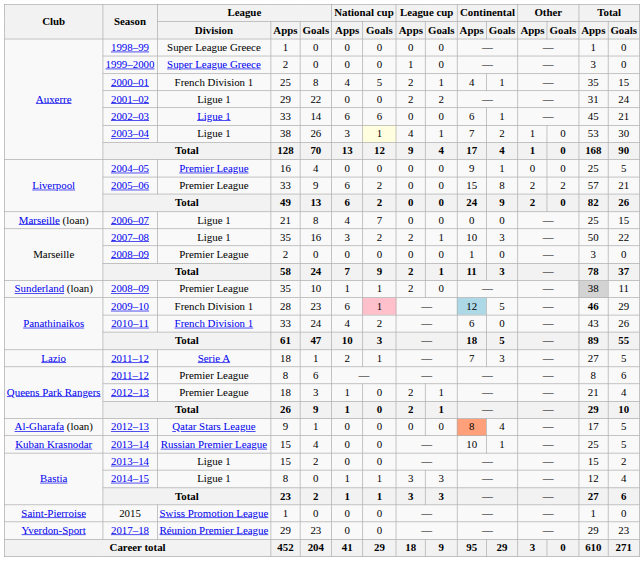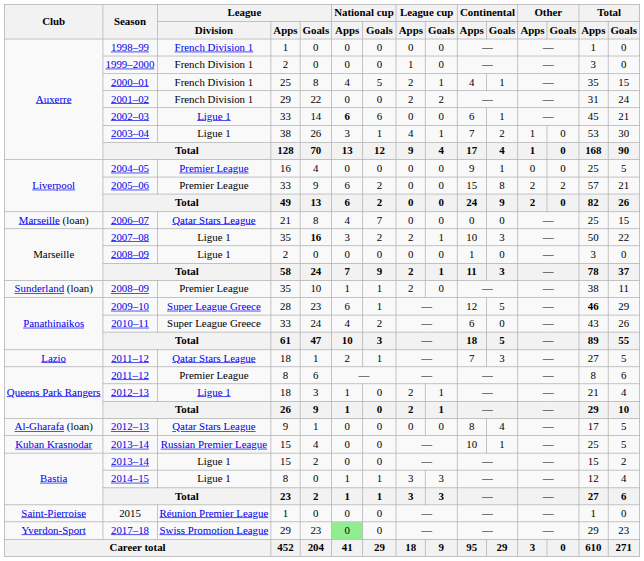 <table class="wikitable" style="text-align: center;">
 <tr>
 <th rowspan="2">Club</th>
 <th rowspan="2">Season</th>
 <th colspan="3">League</th>
 <th colspan="2">National cup</th>
 <th colspan="2">League cup</th>
 <th colspan="2">Continental</th>
 <th colspan="2">Other</th>
 <th colspan="2">Total</th>
 </tr>
 <tr>
 <th>Division</th>
 <th>Apps</th>
 <th>Goals</th>
 <th>Apps</th>
 <th>Goals</th>
 <th>Apps</th>
 <th>Goals</th>
 <th>Apps</th>
 <th>Goals</th>
 <th>Apps</th>
 <th>Goals</th>
 <th>Apps</th>
 <th>Goals</th>
 </tr>
 <tr>
 <td rowspan="7"><a href='#'>Auxerre</a></td>
 <td><a href='#'>1998–99</a></td>
-<td>Super League Greece</td>
+<td><a href='#'>French Division 1</a></td>
 <td>1</td>
 <td>0</td>
 <td>0</td>
 <td>0</td>
 <td>0</td>
 <td>0</td>
 <td colspan="2">—</td>
 <td colspan="2">—</td>
 <td>1</td>
 <td>0</td>
 </tr>
 <tr>
 <td><a href='#'>1999–2000</a></td>
-<td><a href='#'>Super League Greece</a></td>
+<td>French Division 1</td>
 <td>2</td>
 <td>0</td>
 <td>0</td>
 <td>0</td>
 <td>1</td>
 <td>0</td>
 <td colspan="2">—</td>
 <td colspan="2">—</td>
 <td>3</td>
 <td>0</td>
 </tr>
 <tr>
 <td><a href='#'>2000–01</a></td>
 <td>French Division 1</td>
 <td>25</td>
 <td>8</td>
 <td>4</td>
 <td>5</td>
 <td>2</td>
 <td>1</td>
 <td>4</td>
 <td>1</td>
 <td colspan="2">—</td>
 <td>35</td>
 <td>15</td>
 </tr>
 <tr>
 <td><a href='#'>2001–02</a></td>
-<td>Ligue 1</td>
+<td>French Division 1</td>
 <td>29</td>
 <td>22</td>
 <td>0</td>
 <td>0</td>
 <td>2</td>
 <td>2</td>
 <td colspan="2">—</td>
 <td colspan="2">—</td>
 <td>31</td>
 <td>24</td>
 </tr>
 <tr>
 <td><a href='#'>2002–03</a></td>
 <td><a href='#'>Ligue 1</a></td>
 <td>33</td>
 <td>14</td>
-<td>6</td>
+<td><strong>6</strong></td>
 <td>6</td>
 <td>0</td>
 <td>0</td>
 <td>6</td>
 <td>1</td>
 <td colspan="2">—</td>
 <td>45</td>
 <td>21</td>
 </tr>
 <tr>
 <td><a href='#'>2003–04</a></td>
 <td>Ligue 1</td>
 <td>38</td>
 <td>26</td>
 <td>3</td>
-<td style="background: lightyellow;">1</td>
+<td>1</td>
 <td>4</td>
 <td>1</td>
 <td>7</td>
 <td>2</td>
 <td>1</td>
 <td>0</td>
 <td>53</td>
 <td>30</td>
 </tr>
 <tr>
 <th colspan="2">Total</th>
 <th>128</th>
 <th>70</th>
 <th>13</th>
 <th>12</th>
 <th>9</th>
 <th>4</th>
 <th>17</th>
 <th>4</th>
 <th>1</th>
 <th>0</th>
 <th>168</th>
 <th>90</th>
 </tr>
 <tr>
 <td rowspan="3"><a href='#'>Liverpool</a></td>
 <td><a href='#'>2004–05</a></td>
 <td><a href='#'>Premier League</a></td>
 <td>16</td>
 <td>4</td>
 <td>0</td>
 <td>0</td>
 <td>0</td>
 <td>0</td>
 <td>9</td>
 <td>1</td>
 <td>0</td>
 <td>0</td>
 <td>25</td>
 <td>5</td>
 </tr>
 <tr>
 <td><a href='#'>2005–06</a></td>
 <td>Premier League</td>
 <td>33</td>
 <td>9</td>
 <td>6</td>
 <td>2</td>
 <td>0</td>
 <td>0</td>
 <td>15</td>
 <td>8</td>
 <td>2</td>
 <td>2</td>
 <td>57</td>
 <td>21</td>
 </tr>
 <tr>
 <th colspan="2">Total</th>
 <th>49</th>
 <th>13</th>
 <th>6</th>
 <th>2</th>
 <th>0</th>
 <th>0</th>
 <th>24</th>
 <th>9</th>
 <th>2</th>
 <th>0</th>
 <th>82</th>
 <th>26</th>
 </tr>
 <tr>
 <td><a href='#'>Marseille</a> (loan)</td>
 <td><a href='#'>2006–07</a></td>
-<td>Ligue 1</td>
+<td><a href='#'>Qatar Stars League</a></td>
 <td>21</td>
 <td>8</td>
 <td>4</td>
 <td>7</td>
 <td>0</td>
 <td>0</td>
 <td>0</td>
 <td>0</td>
 <td colspan="2">—</td>
 <td>25</td>
 <td>15</td>
 </tr>
 <tr>
 <td rowspan="3">Marseille</td>
 <td><a href='#'>2007–08</a></td>
 <td>Ligue 1</td>
 <td>35</td>
-<td>16</td>
+<td><strong>16</strong></td>
 <td>3</td>
 <td>2</td>
 <td>2</td>
 <td>1</td>
 <td>10</td>
 <td>3</td>
 <td colspan="2">—</td>
 <td>50</td>
 <td>22</td>
 </tr>
 <tr>
 <td><a href='#'>2008–09</a></td>
-<td>Premier League</td>
+<td>Ligue 1</td>
 <td>2</td>
 <td>0</td>
 <td>0</td>
 <td>0</td>
 <td>0</td>
 <td>0</td>
 <td>1</td>
 <td>0</td>
 <td colspan="2">—</td>
 <td>3</td>
 <td>0</td>
 </tr>
 <tr>
 <th colspan="2">Total</th>
 <th>58</th>
 <th>24</th>
 <th>7</th>
 <th>9</th>
 <th>2</th>
 <th>1</th>
 <th>11</th>
 <th>3</th>
 <th colspan="2">—</th>
 <th>78</th>
 <th>37</th>
 </tr>
 <tr>
 <td><a href='#'>Sunderland</a> (loan)</td>
 <td><a href='#'>2008–09</a></td>
 <td>Premier League</td>
 <td>35</td>
 <td>10</td>
 <td>1</td>
 <td>1</td>
 <td>2</td>
 <td>0</td>
 <td colspan="2">—</td>
 <td colspan="2">—</td>
-<td style="background: lightgrey;">38</td>
+<td>38</td>
 <td>11</td>
 </tr>
 <tr>
 <td rowspan="3"><a href='#'>Panathinaikos</a></td>
 <td><a href='#'>2009–10</a></td>
-<td>French Division 1</td>
+<td><a href='#'>Super League Greece</a></td>
 <td>28</td>
 <td>23</td>
 <td>6</td>
-<td style="background: pink;">1</td>
+<td>1</td>
 <td colspan="2">—</td>
-<td style="background: lightblue;">12</td>
+<td>12</td>
 <td>5</td>
 <td colspan="2">—</td>
 <td><strong>46</strong></td>
 <td>29</td>
 </tr>
 <tr>
 <td><a href='#'>2010–11</a></td>
-<td><a href='#'>French Division 1</a></td>
+<td>Super League Greece</td>
 <td>33</td>
 <td>24</td>
 <td>4</td>
 <td>2</td>
 <td colspan="2">—</td>
 <td>6</td>
 <td>0</td>
 <td colspan="2">—</td>
 <td>43</td>
 <td>26</td>
 </tr>
 <tr>
 <th colspan="2">Total</th>
 <th>61</th>
 <th>47</th>
 <th>10</th>
 <th>3</th>
 <th colspan="2">—</th>
 <th>18</th>
 <th>5</th>
 <th colspan="2">—</th>
 <th>89</th>
 <th>55</th>
 </tr>
 <tr>
 <td><a href='#'>Lazio</a></td>
 <td><a href='#'>2011–12</a></td>
-<td><a href='#'>Serie A</a></td>
+<td><a href='#'>Qatar Stars League</a></td>
 <td>18</td>
 <td>1</td>
 <td>2</td>
 <td>1</td>
 <td colspan="2">—</td>
 <td>7</td>
 <td>3</td>
 <td colspan="2">—</td>
 <td>27</td>
 <td>5</td>
 </tr>
 <tr>
 <td rowspan="3"><a href='#'>Queens Park Rangers</a></td>
 <td><a href='#'>2011–12</a></td>
 <td>Premier League</td>
 <td>8</td>
 <td>6</td>
 <td colspan="2">—</td>
 <td colspan="2">—</td>
 <td colspan="2">—</td>
 <td colspan="2">—</td>
 <td>8</td>
 <td>6</td>
 </tr>
 <tr>
 <td><a href='#'>2012–13</a></td>
-<td>Premier League</td>
+<td><a href='#'>Ligue 1</a></td>
 <td>18</td>
 <td>3</td>
 <td>1</td>
 <td>0</td>
 <td>2</td>
 <td>1</td>
 <td colspan="2">—</td>
 <td colspan="2">—</td>
 <td>21</td>
 <td>4</td>
 </tr>
 <tr>
 <th colspan="2">Total</th>
 <th>26</th>
 <th>9</th>
 <th>1</th>
 <th>0</th>
 <th>2</th>
 <th>1</th>
 <th colspan="2">—</th>
 <th colspan="2">—</th>
 <th>29</th>
 <th>10</th>
 </tr>
 <tr>
 <td><a href='#'>Al-Gharafa</a> (loan)</td>
 <td><a href='#'>2012–13</a></td>
 <td><a href='#'>Qatar Stars League</a></td>
 <td>9</td>
 <td>1</td>
 <td>0</td>
 <td>0</td>
 <td>0</td>
 <td>0</td>
-<td style="background: lightsalmon;">8</td>
+<td>8</td>
 <td>4</td>
 <td colspan="2">—</td>
 <td>17</td>
 <td>5</td>
 </tr>
 <tr>
 <td><a href='#'>Kuban Krasnodar</a></td>
 <td><a href='#'>2013–14</a></td>
 <td><a href='#'>Russian Premier League</a></td>
 <td>15</td>
 <td>4</td>
 <td>0</td>
 <td>0</td>
 <td colspan="2">—</td>
 <td>10</td>
 <td>1</td>
 <td colspan="2">—</td>
 <td>25</td>
 <td>5</td>
 </tr>
 <tr>
 <td rowspan="3"><a href='#'>Bastia</a></td>
 <td><a href='#'>2013–14</a></td>
 <td>Ligue 1</td>
 <td>15</td>
 <td>2</td>
 <td>0</td>
 <td>0</td>
 <td colspan="2">—</td>
 <td colspan="2">—</td>
 <td colspan="2">—</td>
 <td>15</td>
 <td>2</td>
 </tr>
 <tr>
 <td><a href='#'>2014–15</a></td>
 <td>Ligue 1</td>
 <td>8</td>
 <td>0</td>
 <td>1</td>
 <td>1</td>
 <td>3</td>
 <td>3</td>
 <td colspan="2">—</td>
 <td colspan="2">—</td>
 <td>12</td>
 <td>4</td>
 </tr>
 <tr>
 <th colspan="2">Total</th>
 <th>23</th>
 <th>2</th>
 <th>1</th>
 <th>1</th>
 <th>3</th>
 <th>3</th>
 <th colspan="2">—</th>
 <th colspan="2">—</th>
 <th>27</th>
 <th>6</th>
 </tr>
 <tr>
 <td><a href='#'>Saint-Pierroise</a></td>
 <td>2015</td>
-<td><a href='#'>Swiss Promotion League</a></td>
+<td><a href='#'>Réunion Premier League</a></td>
 <td>1</td>
 <td>0</td>
 <td>0</td>
 <td>0</td>
 <td colspan="2">—</td>
 <td colspan="2">—</td>
 <td colspan="2">—</td>
 <td>1</td>
 <td>0</td>
 </tr>
 <tr>
 <td><a href='#'>Yverdon-Sport</a></td>
 <td><a href='#'>2017–18</a></td>
-<td><a href='#'>Réunion Premier League</a></td>
+<td><a href='#'>Swiss Promotion League</a></td>
 <td>29</td>
 <td>23</td>
-<td>0</td>
+<td style="background: lightgreen;">0</td>
 <td>0</td>
 <td colspan="2">—</td>
 <td colspan="2">—</td>
 <td colspan="2">—</td>
 <td>29</td>
 <td>23</td>
 </tr>
 <tr>
 <th colspan="3">Career total</th>
 <th>452</th>
 <th>204</th>
 <th>41</th>
 <th>29</th>
 <th>18</th>
 <th>9</th>
 <th>95</th>
 <th>29</th>
 <th>3</th>
 <th>0</th>
 <th>610</th>
 <th>271</th>
 </tr>
 </table>
